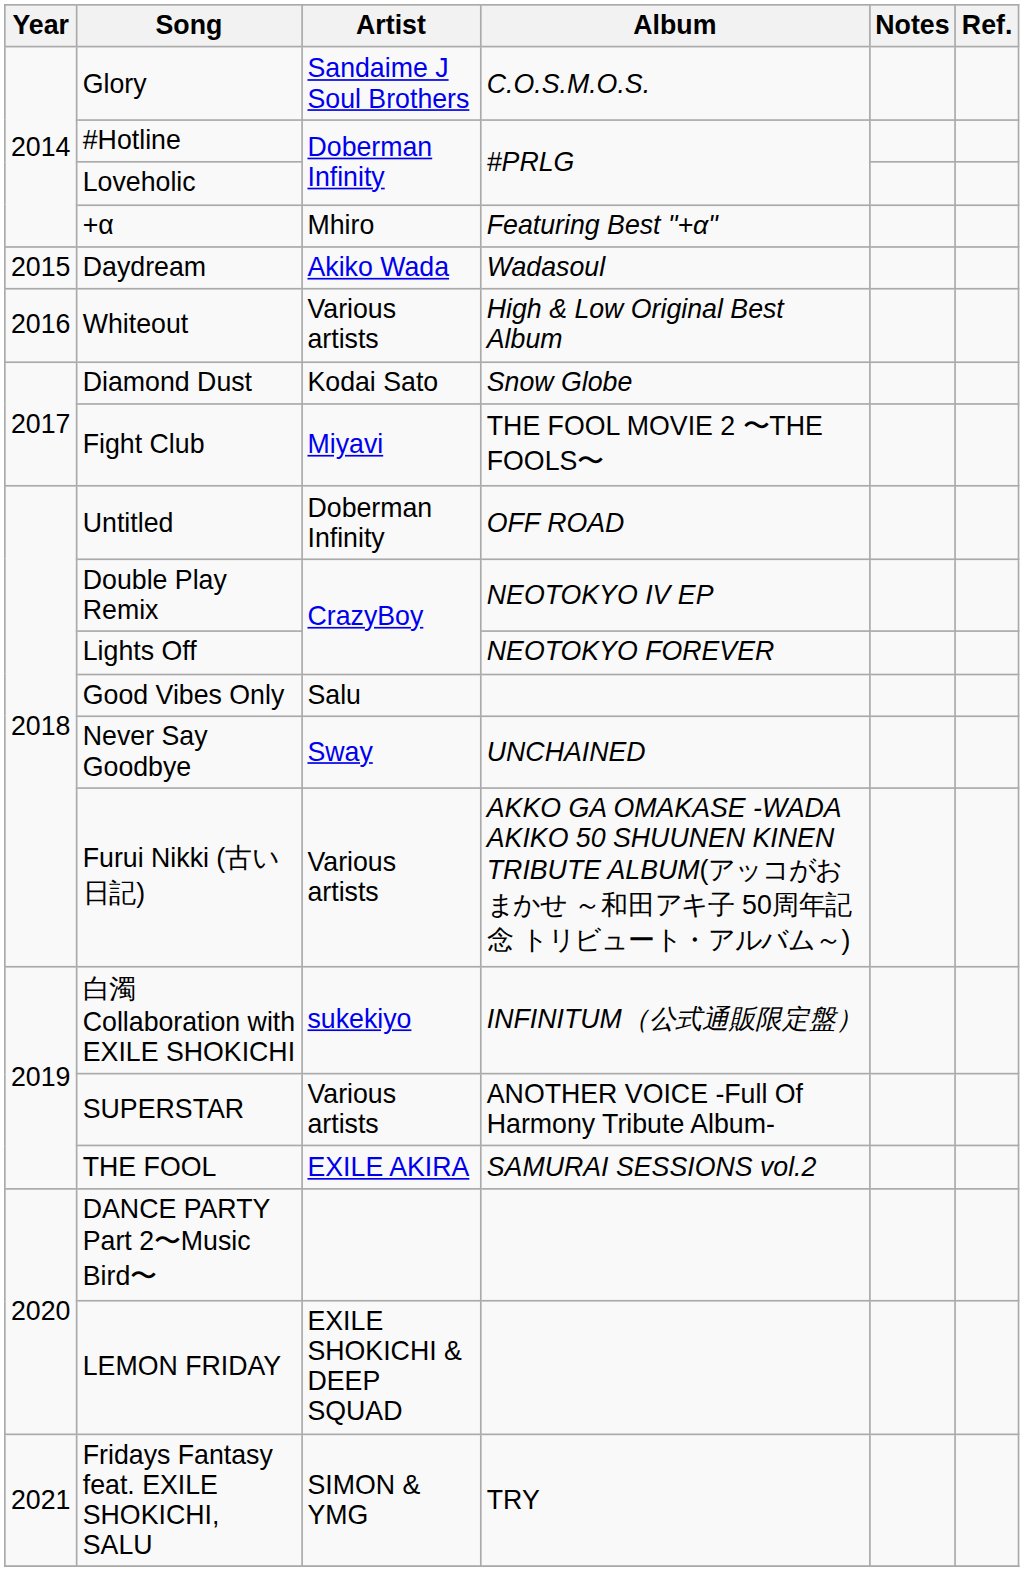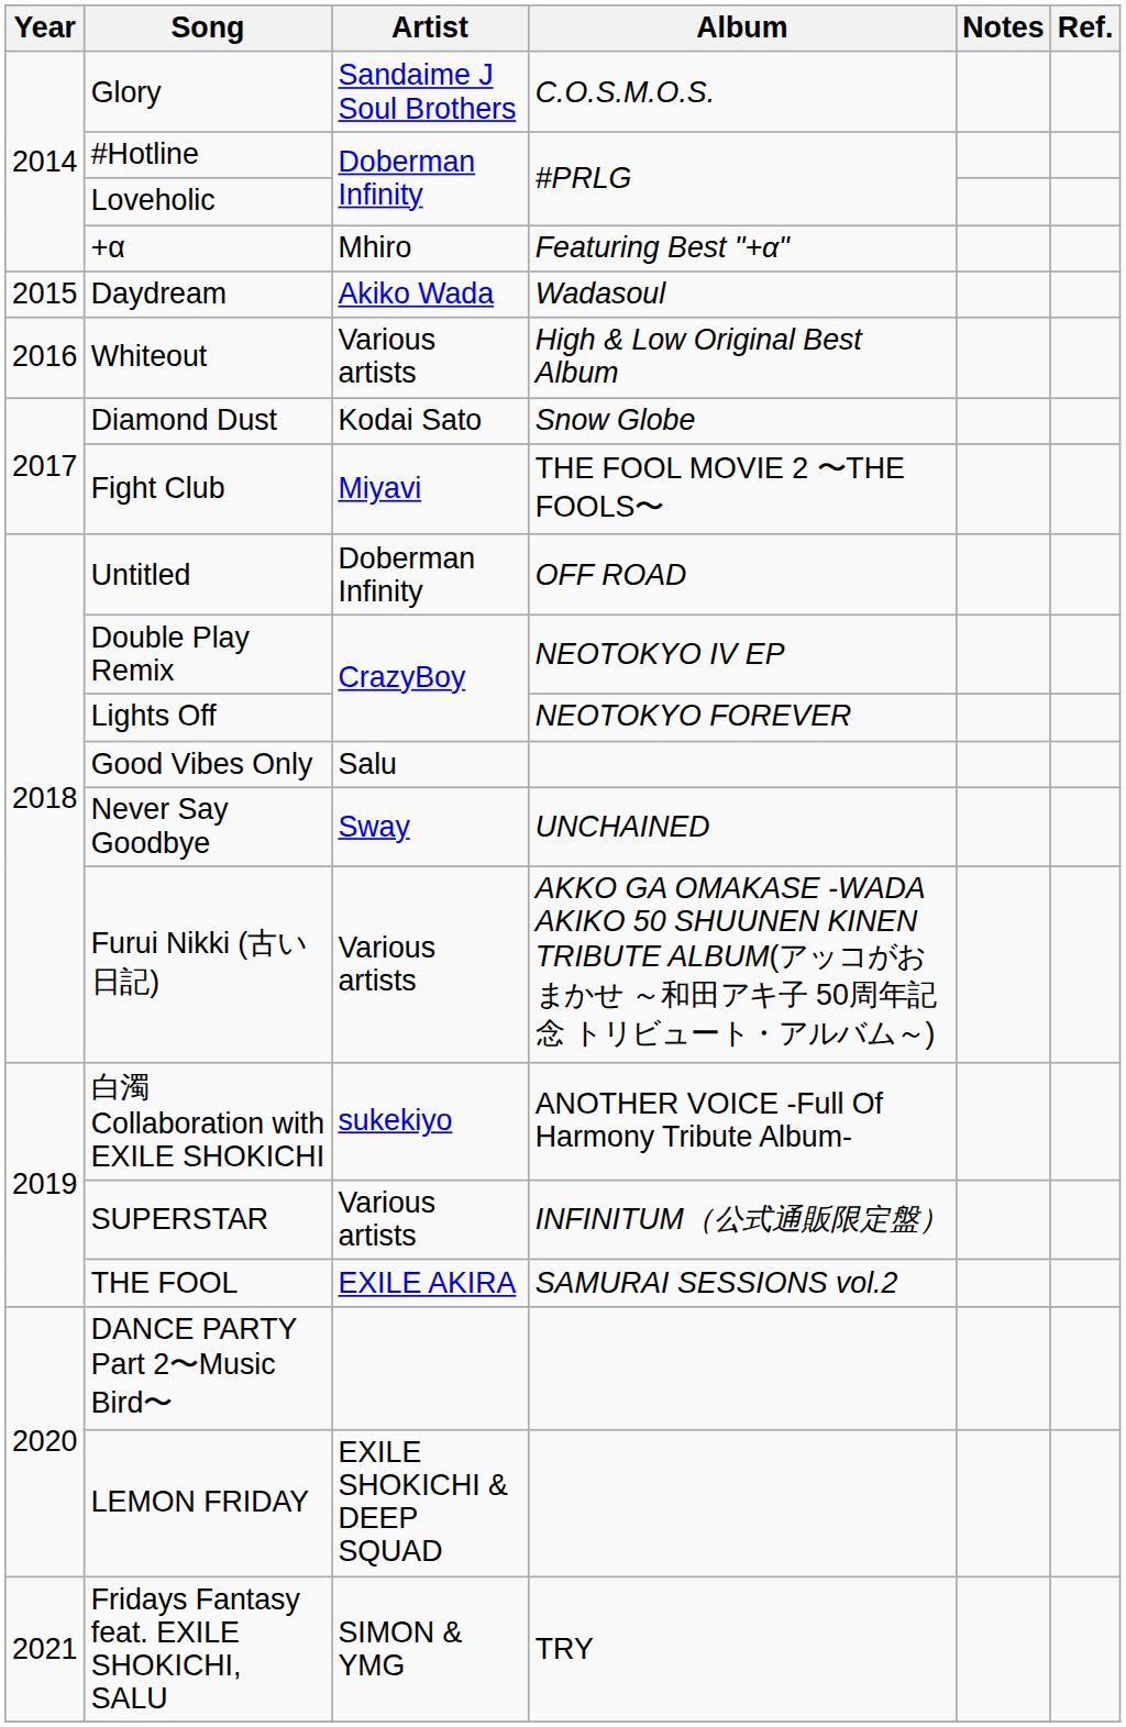 <table class="wikitable">
 <tr>
 <th>Year</th>
 <th>Song</th>
 <th>Artist</th>
 <th>Album</th>
 <th>Notes</th>
 <th>Ref.</th>
 </tr>
 <tr>
 <td rowspan="4">2014</td>
 <td>Glory</td>
 <td><a href='#'>Sandaime J Soul Brothers</a></td>
 <td><em>C.O.S.M.O.S.</em></td>
 <td></td>
 <td></td>
 </tr>
 <tr>
 <td>#Hotline</td>
 <td rowspan="2"><a href='#'>Doberman Infinity</a></td>
 <td rowspan="2"><em>#PRLG</em></td>
 <td></td>
 <td></td>
 </tr>
 <tr>
 <td>Loveholic</td>
 <td></td>
 <td></td>
 </tr>
 <tr>
 <td>+α</td>
 <td>Mhiro</td>
 <td><em>Featuring Best "+α" </em></td>
 <td></td>
 <td></td>
 </tr>
 <tr>
 <td>2015</td>
 <td>Daydream</td>
 <td><a href='#'>Akiko Wada</a></td>
 <td><em>Wadasoul</em></td>
 <td></td>
 <td></td>
 </tr>
 <tr>
 <td>2016</td>
 <td>Whiteout</td>
 <td>Various artists</td>
 <td><em>High & Low Original Best Album</em></td>
 <td></td>
 <td></td>
 </tr>
 <tr>
 <td rowspan="2">2017</td>
 <td>Diamond Dust</td>
 <td>Kodai Sato</td>
 <td><em>Snow Globe</em></td>
 <td></td>
 <td></td>
 </tr>
 <tr>
 <td>Fight Club</td>
 <td><a href='#'>Miyavi</a></td>
 <td>THE FOOL MOVIE 2 〜THE FOOLS〜</td>
 <td></td>
 <td></td>
 </tr>
 <tr>
 <td rowspan="6">2018</td>
 <td>Untitled</td>
 <td>Doberman Infinity</td>
 <td><em>OFF ROAD</em></td>
 <td></td>
 <td></td>
 </tr>
 <tr>
 <td>Double Play Remix</td>
 <td rowspan="2"><a href='#'>CrazyBoy</a></td>
 <td><em>NEOTOKYO IV EP</em></td>
 <td></td>
 <td></td>
 </tr>
 <tr>
 <td>Lights Off</td>
 <td><em>NEOTOKYO FOREVER</em></td>
 <td></td>
 <td></td>
 </tr>
 <tr>
 <td>Good Vibes Only</td>
 <td>Salu</td>
 <td></td>
 <td></td>
 <td></td>
 </tr>
 <tr>
 <td>Never Say Goodbye</td>
 <td><a href='#'>Sway</a></td>
 <td><em>UNCHAINED</em></td>
 <td></td>
 <td></td>
 </tr>
 <tr>
 <td>Furui Nikki (古い日記)</td>
 <td>Various artists</td>
 <td><em>AKKO GA OMAKASE -WADA AKIKO 50 SHUUNEN KINEN TRIBUTE ALBUM</em>(アッコがおまかせ ～和田アキ子 50周年記念 トリビュート・アルバム～)</td>
 <td></td>
 <td></td>
 </tr>
 <tr>
 <td rowspan="3">2019</td>
 <td>白濁 Collaboration with EXILE SHOKICHI</td>
 <td><a href='#'>sukekiyo</a></td>
-<td><em>INFINITUM（公式通販限定盤）</em></td>
+<td>ANOTHER VOICE -Full Of Harmony Tribute Album-</td>
 <td></td>
 <td></td>
 </tr>
 <tr>
 <td>SUPERSTAR</td>
 <td>Various artists</td>
-<td>ANOTHER VOICE -Full Of Harmony Tribute Album-</td>
+<td><em>INFINITUM（公式通販限定盤）</em></td>
 <td></td>
 <td></td>
 </tr>
 <tr>
 <td>THE FOOL</td>
 <td><a href='#'>EXILE AKIRA</a></td>
 <td><em>SAMURAI SESSIONS vol.2</em></td>
 <td></td>
 <td></td>
 </tr>
 <tr>
 <td rowspan="2">2020</td>
 <td>DANCE PARTY Part 2〜Music Bird〜</td>
 <td></td>
 <td></td>
 <td></td>
 <td></td>
 </tr>
 <tr>
 <td>LEMON FRIDAY</td>
 <td>EXILE SHOKICHI & DEEP SQUAD</td>
 <td></td>
 <td></td>
 <td></td>
 </tr>
 <tr>
 <td>2021</td>
 <td>Fridays Fantasy feat. EXILE SHOKICHI, SALU</td>
 <td>SIMON & YMG</td>
 <td>TRY</td>
 <td></td>
 <td></td>
 </tr>
 <tr>
 </tr>
 </table>
